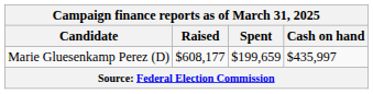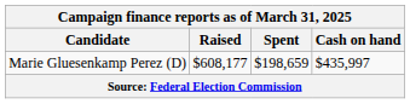 <table class="wikitable sortable">
 <tr>
 <th colspan=4>Campaign finance reports as of March 31, 2025</th>
 </tr>
 <tr style="text-align:center;">
 <th>Candidate</th>
 <th>Raised</th>
 <th>Spent</th>
 <th>Cash on hand</th>
 </tr>
 <tr>
 <td>Marie Gluesenkamp Perez (D)</td>
 <td>$608,177</td>
-<td>$199,659</td>
+<td>$198,659</td>
 <td>$435,997</td>
 </tr>
 <tr>
 <th colspan="4"><small>Source: <a href='#'>Federal Election Commission</a></small></th>
 </tr>
 </table>
